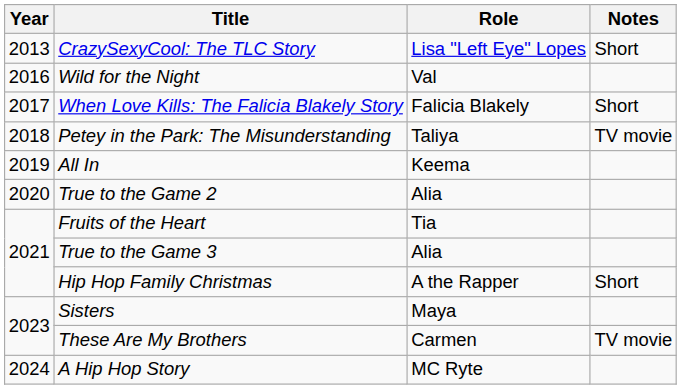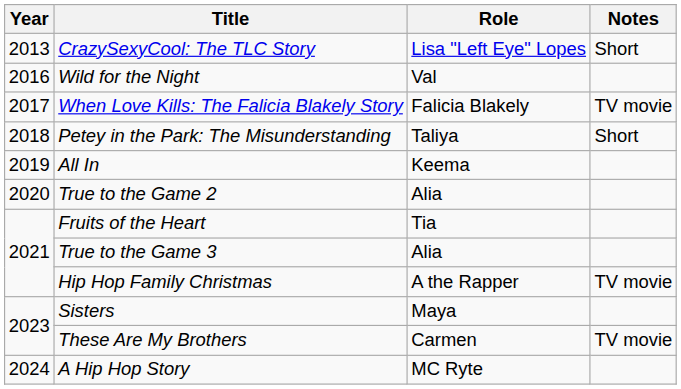 <table class="wikitable sortable">
 <tr>
 <th>Year</th>
 <th>Title</th>
 <th>Role</th>
 <th>Notes</th>
 </tr>
 <tr>
 <td>2013</td>
 <td><em><a href='#'>CrazySexyCool: The TLC Story</a></em></td>
 <td><a href='#'>Lisa "Left Eye" Lopes</a></td>
 <td>Short</td>
 </tr>
 <tr>
 <td>2016</td>
 <td><em>Wild for the Night</em></td>
 <td>Val</td>
 <td></td>
 </tr>
 <tr>
 <td>2017</td>
 <td><em><a href='#'>When Love Kills: The Falicia Blakely Story</a></em></td>
 <td>Falicia Blakely</td>
-<td>Short</td>
+<td>TV movie</td>
 </tr>
 <tr>
 <td>2018</td>
 <td><em>Petey in the Park: The Misunderstanding</em></td>
 <td>Taliya</td>
-<td>TV movie</td>
+<td>Short</td>
 </tr>
 <tr>
 <td>2019</td>
 <td><em>All In</em></td>
 <td>Keema</td>
 <td></td>
 </tr>
 <tr>
 <td>2020</td>
 <td><em>True to the Game 2</em></td>
 <td>Alia</td>
 <td></td>
 </tr>
 <tr>
 <td rowspan="3">2021</td>
 <td><em>Fruits of the Heart</em></td>
 <td>Tia</td>
 <td></td>
 </tr>
 <tr>
 <td><em>True to the Game 3</em></td>
 <td>Alia</td>
 <td></td>
 </tr>
 <tr>
 <td><em>Hip Hop Family Christmas</em></td>
 <td>A the Rapper</td>
-<td>Short</td>
+<td>TV movie</td>
 </tr>
 <tr>
 <td rowspan="2">2023</td>
 <td><em>Sisters</em></td>
 <td>Maya</td>
 <td></td>
 </tr>
 <tr>
 <td><em>These Are My Brothers</em></td>
 <td>Carmen</td>
 <td>TV movie</td>
 </tr>
 <tr>
 <td>2024</td>
 <td><em>A Hip Hop Story</em></td>
 <td>MC Ryte</td>
 <td></td>
 </tr>
 </table>
